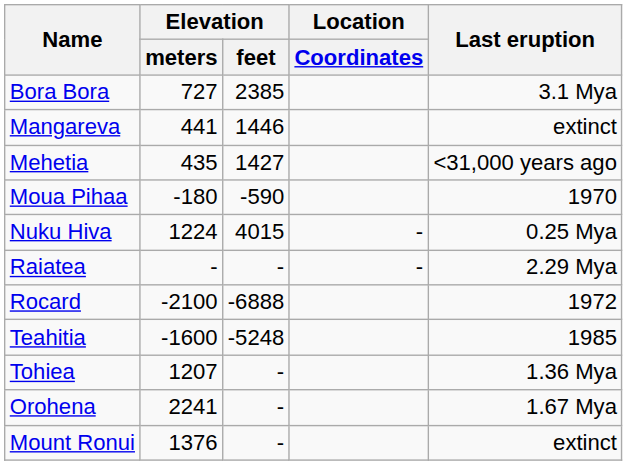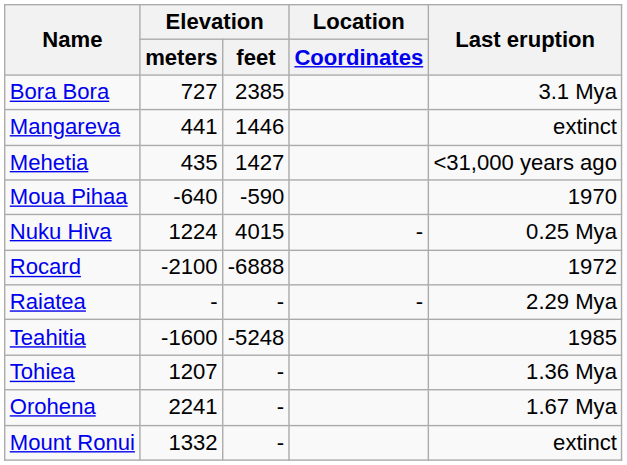 <table class="wikitable">
 <tr>
 <th rowspan="2">Name</th>
 <th colspan ="2">Elevation</th>
 <th>Location</th>
 <th rowspan="2">Last eruption</th>
 </tr>
 <tr>
 <th>meters</th>
 <th>feet</th>
 <th><a href='#'>Coordinates</a></th>
 </tr>
 <tr align="right">
 <td align="left"><a href='#'>Bora Bora</a></td>
 <td>727</td>
 <td>2385</td>
 <td></td>
 <td>3.1 Mya</td>
 </tr>
 <tr align="right">
 <td align="left"><a href='#'>Mangareva</a></td>
 <td>441</td>
 <td>1446</td>
 <td></td>
 <td>extinct</td>
 </tr>
 <tr align="right">
 <td align="left"><a href='#'>Mehetia</a></td>
 <td>435</td>
 <td>1427</td>
 <td></td>
 <td><31,000 years ago</td>
 </tr>
 <tr align="right">
 <td align="left"><a href='#'>Moua Pihaa</a></td>
-<td>-180</td>
+<td>-640</td>
 <td>-590</td>
 <td></td>
 <td>1970</td>
 </tr>
 <tr align="right">
 <td align="left"><a href='#'>Nuku Hiva</a></td>
 <td>1224</td>
 <td>4015</td>
 <td>-</td>
 <td>0.25 Mya</td>
 </tr>
 <tr align="right">
+<td align="left"><a href='#'>Rocard</a></td>
+<td>-2100</td>
+<td>-6888</td>
+<td></td>
+<td>1972</td>
+</tr>
+<tr align="right">
 <td align="left"><a href='#'>Raiatea</a></td>
 <td>-</td>
 <td>-</td>
 <td>-</td>
 <td>2.29 Mya</td>
-</tr>
-<tr align="right">
-<td align="left"><a href='#'>Rocard</a></td>
-<td>-2100</td>
-<td>-6888</td>
-<td></td>
-<td>1972</td>
 </tr>
 <tr align="right">
 <td align="left"><a href='#'>Teahitia</a></td>
 <td>-1600</td>
 <td>-5248</td>
 <td></td>
 <td>1985</td>
 </tr>
 <tr align="right">
 <td align="left"><a href='#'>Tohiea</a></td>
 <td>1207</td>
 <td>-</td>
 <td></td>
 <td>1.36 Mya</td>
 </tr>
 <tr align="right">
 <td align="left"><a href='#'>Orohena</a></td>
 <td>2241</td>
 <td>-</td>
 <td></td>
 <td>1.67 Mya</td>
 </tr>
 <tr align="right">
 <td align="left"><a href='#'>Mount Ronui</a></td>
-<td>1376</td>
+<td>1332</td>
 <td>-</td>
 <td></td>
 <td>extinct</td>
 </tr>
 </table>
